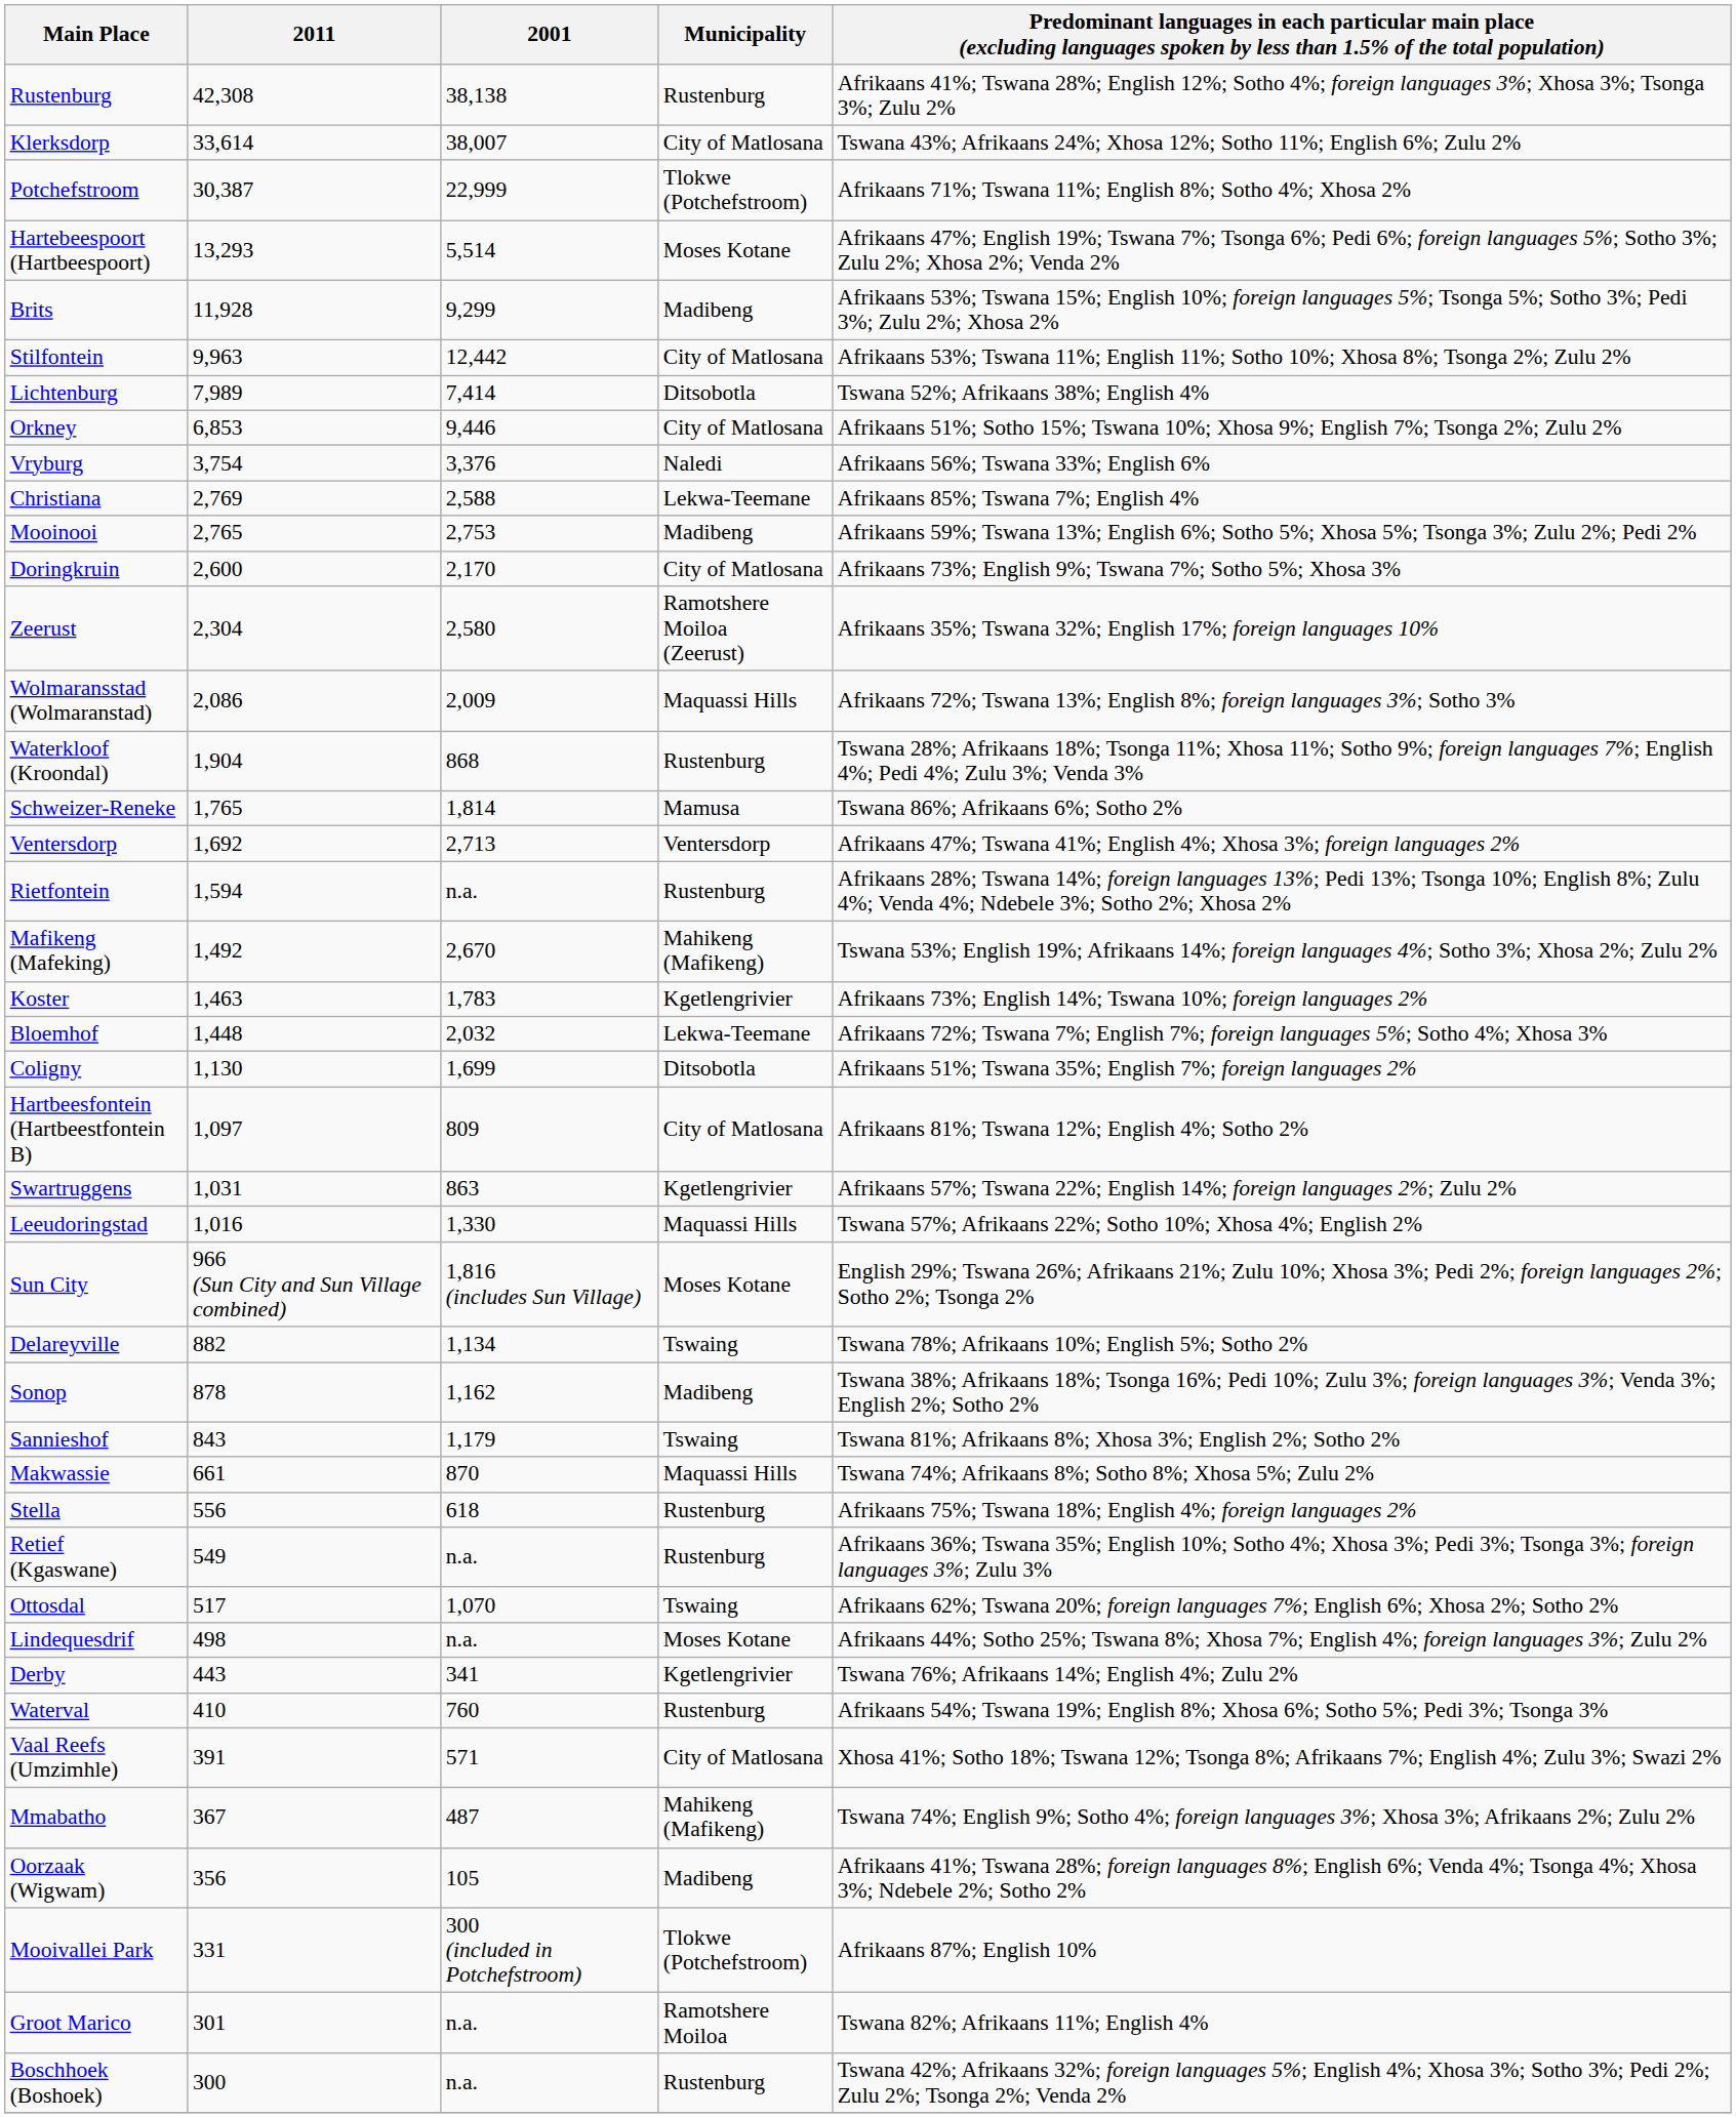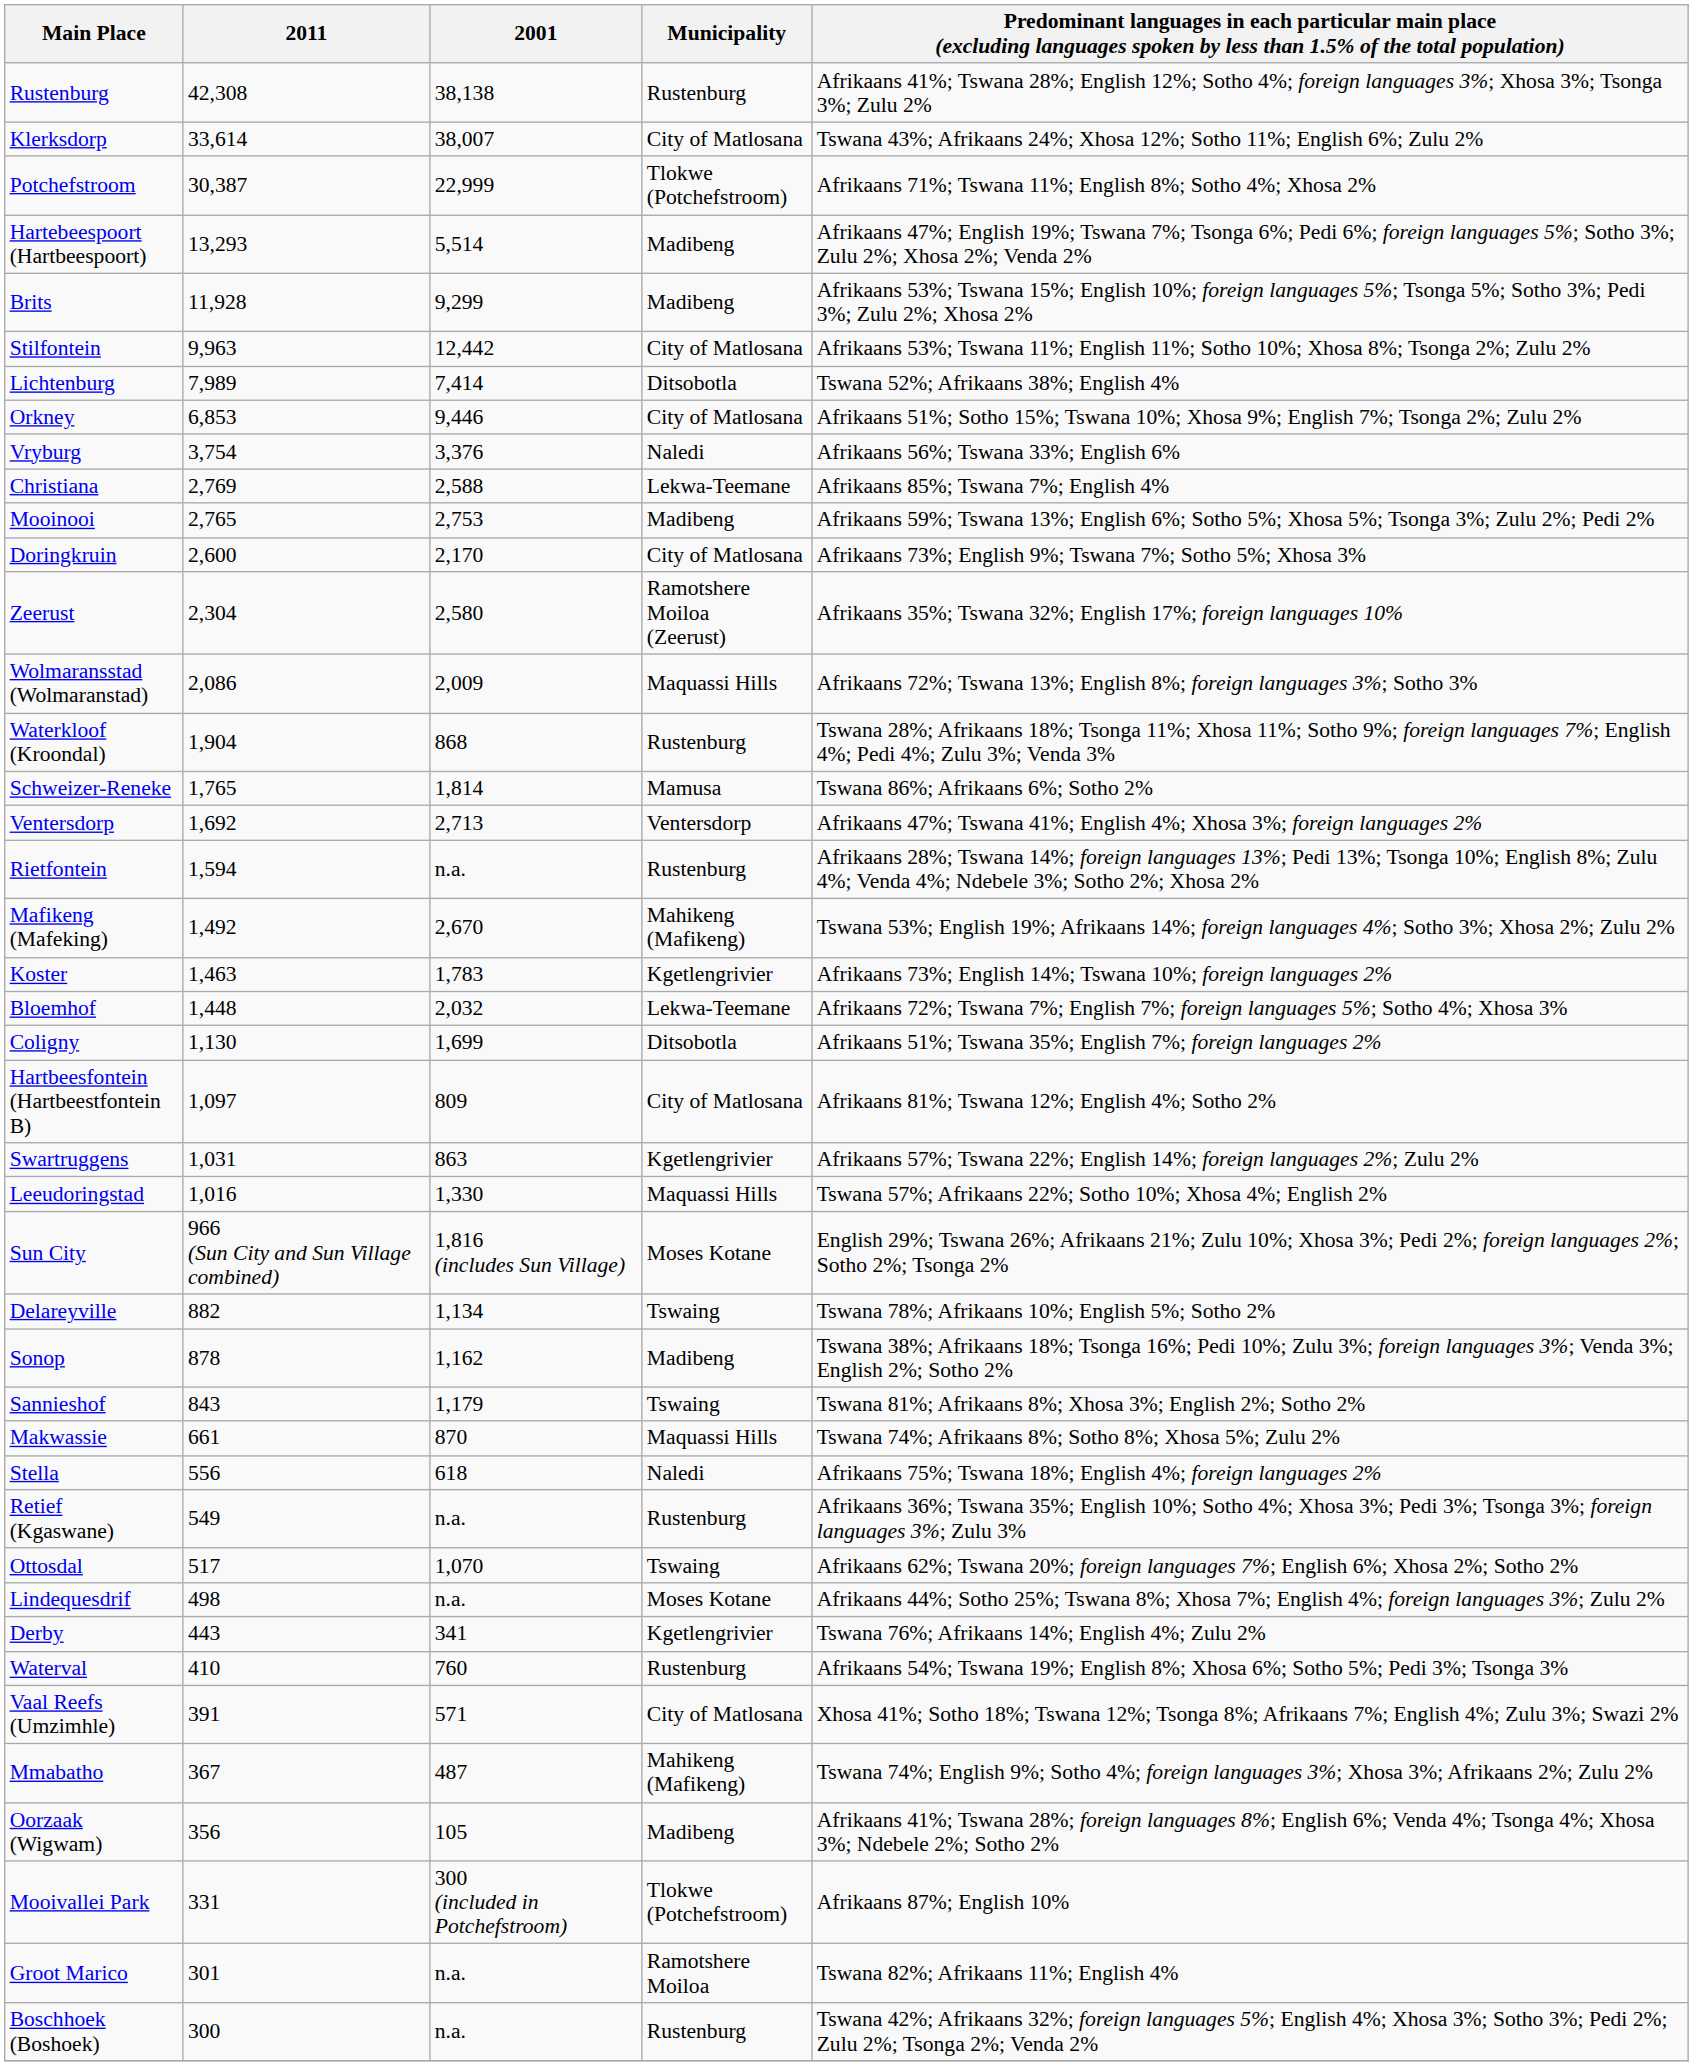 <table class="wikitable sortable">
 <tr>
 <th scope="col">Main Place</th>
 <th scope="col">2011</th>
 <th scope="col">2001</th>
 <th scope="col" style="text-align:center;">Municipality</th>
 <th scope="col">Predominant languages in each particular main place<br><em>(excluding languages spoken by less than 1.5% of the total population)</em></th>
 </tr>
 <tr>
 <td><a href='#'>Rustenburg</a></td>
 <td>42,308</td>
 <td>38,138</td>
 <td>Rustenburg</td>
 <td>Afrikaans 41%; Tswana 28%; English 12%; Sotho 4%; <em>foreign languages 3%</em>; Xhosa 3%; Tsonga 3%; Zulu 2%</td>
 </tr>
 <tr>
 <td><a href='#'>Klerksdorp</a></td>
 <td>33,614</td>
 <td>38,007</td>
 <td>City of Matlosana</td>
 <td>Tswana 43%; Afrikaans 24%; Xhosa 12%; Sotho 11%; English 6%; Zulu 2%</td>
 </tr>
 <tr>
 <td><a href='#'>Potchefstroom</a></td>
 <td>30,387</td>
 <td>22,999</td>
 <td>Tlokwe<br>(Potchefstroom)</td>
 <td>Afrikaans 71%; Tswana 11%; English 8%; Sotho 4%; Xhosa 2%</td>
 </tr>
 <tr>
 <td><a href='#'>Hartebeespoort</a><br>(Hartbeespoort)</td>
 <td>13,293</td>
 <td>5,514</td>
-<td>Moses Kotane</td>
+<td>Madibeng</td>
 <td>Afrikaans 47%; English 19%; Tswana 7%; Tsonga 6%; Pedi 6%; <em>foreign languages 5%</em>; Sotho 3%; Zulu 2%; Xhosa 2%; Venda 2%</td>
 </tr>
 <tr>
 <td><a href='#'>Brits</a></td>
 <td>11,928</td>
 <td>9,299</td>
 <td>Madibeng</td>
 <td>Afrikaans 53%; Tswana 15%; English 10%; <em>foreign languages 5%</em>; Tsonga 5%; Sotho 3%; Pedi 3%; Zulu 2%; Xhosa 2%</td>
 </tr>
 <tr>
 <td><a href='#'>Stilfontein</a></td>
 <td>9,963</td>
 <td>12,442</td>
 <td>City of Matlosana</td>
 <td>Afrikaans 53%; Tswana 11%; English 11%; Sotho 10%; Xhosa 8%; Tsonga 2%; Zulu 2%</td>
 </tr>
 <tr>
 <td><a href='#'>Lichtenburg</a></td>
 <td>7,989</td>
 <td>7,414</td>
 <td>Ditsobotla</td>
 <td>Tswana 52%; Afrikaans 38%; English 4%</td>
 </tr>
 <tr>
 <td><a href='#'>Orkney</a></td>
 <td>6,853</td>
 <td>9,446</td>
 <td>City of Matlosana</td>
 <td>Afrikaans 51%; Sotho 15%; Tswana 10%; Xhosa 9%; English 7%; Tsonga 2%; Zulu 2%</td>
 </tr>
 <tr>
 <td><a href='#'>Vryburg</a></td>
 <td>3,754</td>
 <td>3,376</td>
 <td>Naledi</td>
 <td>Afrikaans 56%; Tswana 33%; English 6%</td>
 </tr>
 <tr>
 <td><a href='#'>Christiana</a></td>
 <td>2,769</td>
 <td>2,588</td>
 <td>Lekwa-Teemane</td>
 <td>Afrikaans 85%; Tswana 7%; English 4%</td>
 </tr>
 <tr>
 <td><a href='#'>Mooinooi</a></td>
 <td>2,765</td>
 <td>2,753</td>
 <td>Madibeng</td>
 <td>Afrikaans 59%; Tswana 13%; English 6%; Sotho 5%; Xhosa 5%; Tsonga 3%; Zulu 2%; Pedi 2%</td>
 </tr>
 <tr>
 <td><a href='#'>Doringkruin</a></td>
 <td>2,600</td>
 <td>2,170</td>
 <td>City of Matlosana</td>
 <td>Afrikaans 73%; English 9%; Tswana 7%; Sotho 5%; Xhosa 3%</td>
 </tr>
 <tr>
 <td><a href='#'>Zeerust</a></td>
 <td>2,304</td>
 <td>2,580</td>
 <td>Ramotshere Moiloa<br>(Zeerust)</td>
 <td>Afrikaans 35%; Tswana 32%; English 17%; <em>foreign languages 10%</em></td>
 </tr>
 <tr>
 <td><a href='#'>Wolmaransstad</a><br>(Wolmaranstad)</td>
 <td>2,086</td>
 <td>2,009</td>
 <td>Maquassi Hills</td>
 <td>Afrikaans 72%; Tswana 13%; English 8%; <em>foreign languages 3%</em>; Sotho 3%</td>
 </tr>
 <tr>
 <td><a href='#'>Waterkloof</a><br>(Kroondal)</td>
 <td>1,904</td>
 <td>868</td>
 <td>Rustenburg</td>
 <td>Tswana 28%; Afrikaans 18%; Tsonga 11%; Xhosa 11%; Sotho 9%; <em>foreign languages 7%</em>; English 4%; Pedi 4%; Zulu 3%; Venda 3%</td>
 </tr>
 <tr>
 <td><a href='#'>Schweizer-Reneke</a></td>
 <td>1,765</td>
 <td>1,814</td>
 <td>Mamusa</td>
 <td>Tswana 86%; Afrikaans 6%; Sotho 2%</td>
 </tr>
 <tr>
 <td><a href='#'>Ventersdorp</a></td>
 <td>1,692</td>
 <td>2,713</td>
 <td>Ventersdorp</td>
 <td>Afrikaans 47%; Tswana 41%; English 4%; Xhosa 3%; <em>foreign languages 2%</em></td>
 </tr>
 <tr>
 <td><a href='#'>Rietfontein</a></td>
 <td>1,594</td>
 <td>n.a.</td>
 <td>Rustenburg</td>
 <td>Afrikaans 28%; Tswana 14%; <em>foreign languages 13%</em>; Pedi 13%; Tsonga 10%; English 8%; Zulu 4%; Venda 4%; Ndebele 3%; Sotho 2%; Xhosa 2%</td>
 </tr>
 <tr>
 <td><a href='#'>Mafikeng</a><br>(Mafeking)</td>
 <td>1,492</td>
 <td>2,670</td>
 <td>Mahikeng<br>(Mafikeng)</td>
 <td>Tswana 53%; English 19%; Afrikaans 14%; <em>foreign languages 4%</em>; Sotho 3%; Xhosa 2%; Zulu 2%</td>
 </tr>
 <tr>
 <td><a href='#'>Koster</a></td>
 <td>1,463</td>
 <td>1,783</td>
 <td>Kgetlengrivier</td>
 <td>Afrikaans 73%; English 14%; Tswana 10%; <em>foreign languages 2%</em></td>
 </tr>
 <tr>
 <td><a href='#'>Bloemhof</a></td>
 <td>1,448</td>
 <td>2,032</td>
 <td>Lekwa-Teemane</td>
 <td>Afrikaans 72%; Tswana 7%; English 7%; <em>foreign languages 5%</em>; Sotho 4%; Xhosa 3%</td>
 </tr>
 <tr>
 <td><a href='#'>Coligny</a></td>
 <td>1,130</td>
 <td>1,699</td>
 <td>Ditsobotla</td>
 <td>Afrikaans 51%; Tswana 35%; English 7%; <em>foreign languages 2%</em></td>
 </tr>
 <tr>
 <td><a href='#'>Hartbeesfontein</a><br>(Hartbeestfontein B)</td>
 <td>1,097</td>
 <td>809</td>
 <td>City of Matlosana</td>
 <td>Afrikaans 81%; Tswana 12%; English 4%; Sotho 2%</td>
 </tr>
 <tr>
 <td><a href='#'>Swartruggens</a></td>
 <td>1,031</td>
 <td>863</td>
 <td>Kgetlengrivier</td>
 <td>Afrikaans 57%; Tswana 22%; English 14%; <em>foreign languages 2%</em>; Zulu 2%</td>
 </tr>
 <tr>
 <td><a href='#'>Leeudoringstad</a></td>
 <td>1,016</td>
 <td>1,330</td>
 <td>Maquassi Hills</td>
 <td>Tswana 57%; Afrikaans 22%; Sotho 10%; Xhosa 4%; English 2%</td>
 </tr>
 <tr>
 <td><a href='#'>Sun City</a></td>
 <td>966<br><em>(Sun City and Sun Village combined)</em></td>
 <td>1,816<br><em>(includes Sun Village)</em></td>
 <td>Moses Kotane</td>
 <td>English 29%; Tswana 26%; Afrikaans 21%; Zulu 10%; Xhosa 3%; Pedi 2%; <em>foreign languages 2%</em>; Sotho 2%; Tsonga 2%</td>
 </tr>
 <tr>
 <td><a href='#'>Delareyville</a></td>
 <td>882</td>
 <td>1,134</td>
 <td>Tswaing</td>
 <td>Tswana 78%; Afrikaans 10%; English 5%; Sotho 2%</td>
 </tr>
 <tr>
 <td><a href='#'>Sonop</a></td>
 <td>878</td>
 <td>1,162</td>
 <td>Madibeng</td>
 <td>Tswana 38%; Afrikaans 18%; Tsonga 16%; Pedi 10%; Zulu 3%; <em>foreign languages 3%</em>; Venda 3%; English 2%; Sotho 2%</td>
 </tr>
 <tr>
 <td><a href='#'>Sannieshof</a></td>
 <td>843</td>
 <td>1,179</td>
 <td>Tswaing</td>
 <td>Tswana 81%; Afrikaans 8%; Xhosa 3%; English 2%; Sotho 2%</td>
 </tr>
 <tr>
 <td><a href='#'>Makwassie</a></td>
 <td>661</td>
 <td>870</td>
 <td>Maquassi Hills</td>
 <td>Tswana 74%; Afrikaans 8%; Sotho 8%; Xhosa 5%; Zulu 2%</td>
 </tr>
 <tr>
 <td><a href='#'>Stella</a></td>
 <td>556</td>
 <td>618</td>
-<td>Rustenburg</td>
+<td>Naledi</td>
 <td>Afrikaans 75%; Tswana 18%; English 4%; <em>foreign languages 2%</em></td>
 </tr>
 <tr>
 <td><a href='#'>Retief</a><br>(Kgaswane)</td>
 <td>549</td>
 <td>n.a.</td>
 <td>Rustenburg</td>
 <td>Afrikaans 36%; Tswana 35%; English 10%; Sotho 4%; Xhosa 3%; Pedi 3%; Tsonga 3%; <em>foreign languages 3%</em>; Zulu 3%</td>
 </tr>
 <tr>
 <td><a href='#'>Ottosdal</a></td>
 <td>517</td>
 <td>1,070</td>
 <td>Tswaing</td>
 <td>Afrikaans 62%; Tswana 20%; <em>foreign languages 7%</em>; English 6%; Xhosa 2%; Sotho 2%</td>
 </tr>
 <tr>
 <td><a href='#'>Lindequesdrif</a></td>
 <td>498</td>
 <td>n.a.</td>
 <td>Moses Kotane</td>
 <td>Afrikaans 44%; Sotho 25%; Tswana 8%; Xhosa 7%; English 4%; <em>foreign languages 3%</em>; Zulu 2%</td>
 </tr>
 <tr>
 <td><a href='#'>Derby</a></td>
 <td>443</td>
 <td>341</td>
 <td>Kgetlengrivier</td>
 <td>Tswana 76%; Afrikaans 14%; English 4%; Zulu 2%</td>
 </tr>
 <tr>
 <td><a href='#'>Waterval</a></td>
 <td>410</td>
 <td>760</td>
 <td>Rustenburg</td>
 <td>Afrikaans 54%; Tswana 19%; English 8%; Xhosa 6%; Sotho 5%; Pedi 3%; Tsonga 3%</td>
 </tr>
 <tr>
 <td><a href='#'>Vaal Reefs</a><br>(Umzimhle)</td>
 <td>391</td>
 <td>571</td>
 <td>City of Matlosana</td>
 <td>Xhosa 41%; Sotho 18%; Tswana 12%; Tsonga 8%; Afrikaans 7%; English 4%; Zulu 3%; Swazi 2%</td>
 </tr>
 <tr>
 <td><a href='#'>Mmabatho</a></td>
 <td>367</td>
 <td>487</td>
 <td>Mahikeng<br>(Mafikeng)</td>
 <td>Tswana 74%; English 9%; Sotho 4%; <em>foreign languages 3%</em>; Xhosa 3%; Afrikaans 2%; Zulu 2%</td>
 </tr>
 <tr>
 <td><a href='#'>Oorzaak</a><br>(Wigwam)</td>
 <td>356</td>
 <td>105</td>
 <td>Madibeng</td>
 <td>Afrikaans 41%; Tswana 28%; <em>foreign languages 8%</em>; English 6%; Venda 4%; Tsonga 4%; Xhosa 3%; Ndebele 2%; Sotho 2%</td>
 </tr>
 <tr>
 <td><a href='#'>Mooivallei Park</a></td>
 <td>331</td>
 <td>300<br><em>(included in Potchefstroom)</em></td>
 <td>Tlokwe<br>(Potchefstroom)</td>
 <td>Afrikaans 87%; English 10%</td>
 </tr>
 <tr>
 <td><a href='#'>Groot Marico</a></td>
 <td>301</td>
 <td>n.a.</td>
 <td>Ramotshere Moiloa</td>
 <td>Tswana 82%; Afrikaans 11%; English 4%</td>
 </tr>
 <tr>
 <td><a href='#'>Boschhoek</a><br>(Boshoek)</td>
 <td>300</td>
 <td>n.a.</td>
 <td>Rustenburg</td>
 <td>Tswana 42%; Afrikaans 32%; <em>foreign languages 5%</em>; English 4%; Xhosa 3%; Sotho 3%; Pedi 2%; Zulu 2%; Tsonga 2%; Venda 2%</td>
 </tr>
 <tr>
 </tr>
 </table>
